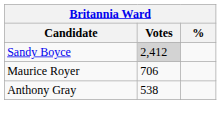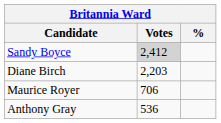 <table class="wikitable">
 <tr>
 <th colspan="3"><a href='#'>Britannia Ward</a></th>
 </tr>
 <tr>
 <th style="width: 170px">Candidate</th>
 <th style="width: 50px">Votes</th>
 <th style="width: 40px">%</th>
 </tr>
 <tr>
 <td><a href='#'>Sandy Boyce</a></td>
 <td style="background: lightgrey;">2,412</td>
 <td></td>
 </tr>
 <tr>
+<td>Diane Birch</td>
+<td>2,203</td>
+<td></td>
+</tr>
+<tr>
 <td>Maurice Royer</td>
 <td>706</td>
 <td></td>
 </tr>
 <tr>
 <td>Anthony Gray</td>
-<td>538</td>
+<td>536</td>
 <td></td>
 </tr>
 </table>
